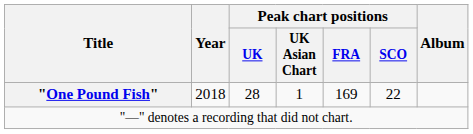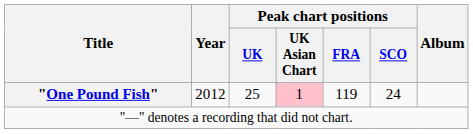 <table class="wikitable plainrowheaders" style="text-align:center;">
 <tr>
 <th scope="col" rowspan="2" style="width:12em;">Title</th>
 <th scope="col" rowspan="2">Year</th>
 <th scope="col" colspan="4">Peak chart positions</th>
 <th scope="col" rowspan="2">Album</th>
 </tr>
 <tr>
 <th scope="col" style="width:3em;font-size:90%;"><a href='#'>UK</a><br></th>
 <th scope="col" style="width:3em;font-size:90%;">UK Asian Chart</th>
 <th scope="col" style="width:3em;font-size:90%;"><a href='#'>FRA</a></th>
 <th scope="col" style="width:3em;font-size:90%;"><a href='#'>SCO</a></th>
 </tr>
 <tr>
 <th scope="row">"<a href='#'>One Pound Fish</a>"</th>
-<td>2018</td>
-<td>28</td>
-<td>1</td>
-<td>169</td>
-<td>22</td>
+<td>2012</td>
+<td>25</td>
+<td style="background: pink;">1</td>
+<td>119</td>
+<td>24</td>
 <td></td>
 </tr>
 <tr>
 <td colspan="15" style="font-size:90%">"—" denotes a recording that did not chart.</td>
 </tr>
 </table>
